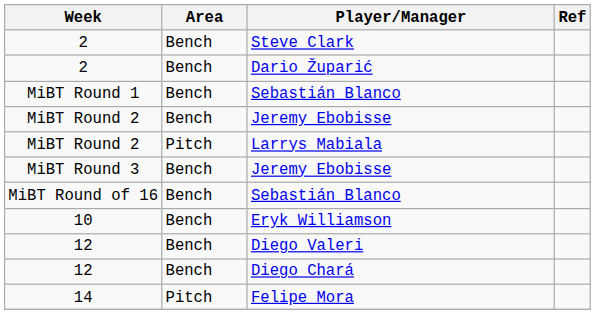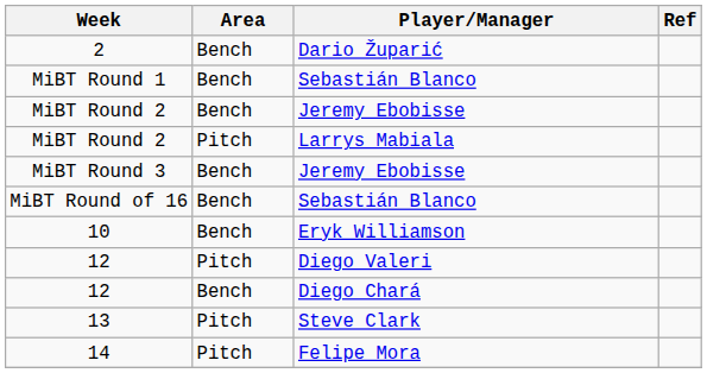 <table class=wikitable>
 <tr>
 <th>Week</th>
 <th style="width:65px;">Area</th>
 <th style="width:250px;">Player/Manager</th>
 <th>Ref</th>
-</tr>
-<tr>
-<td align=center>2</td>
-<td>Bench</td>
-<td> <a href='#'>Steve Clark</a></td>
-<td></td>
 </tr>
 <tr>
 <td align=center>2</td>
 <td>Bench</td>
 <td> <a href='#'>Dario Župarić</a></td>
 <td></td>
 </tr>
 <tr>
 <td align=center>MiBT Round 1</td>
 <td>Bench</td>
 <td> <a href='#'>Sebastián Blanco</a></td>
 <td></td>
 </tr>
 <tr>
 <td align=center>MiBT Round 2</td>
 <td>Bench</td>
 <td> <a href='#'>Jeremy Ebobisse</a></td>
 <td></td>
 </tr>
 <tr>
 <td align=center>MiBT Round 2</td>
 <td>Pitch</td>
 <td> <a href='#'>Larrys Mabiala</a></td>
 <td></td>
 </tr>
 <tr>
 <td align=center>MiBT Round 3</td>
 <td>Bench</td>
 <td> <a href='#'>Jeremy Ebobisse</a></td>
 <td></td>
 </tr>
 <tr>
 <td align=center>MiBT Round of 16</td>
 <td>Bench</td>
 <td> <a href='#'>Sebastián Blanco</a></td>
 <td></td>
 </tr>
 <tr>
 <td align=center>10</td>
 <td>Bench</td>
 <td> <a href='#'>Eryk Williamson</a></td>
 <td></td>
 </tr>
 <tr>
 <td align=center>12</td>
-<td>Bench</td>
+<td>Pitch</td>
 <td> <a href='#'>Diego Valeri</a></td>
 <td></td>
 </tr>
 <tr>
 <td align=center>12</td>
 <td>Bench</td>
 <td> <a href='#'>Diego Chará</a></td>
+<td></td>
+</tr>
+<tr>
+<td align=center>13</td>
+<td>Pitch</td>
+<td> <a href='#'>Steve Clark</a></td>
 <td></td>
 </tr>
 <tr>
 <td align=center>14</td>
 <td>Pitch</td>
 <td> <a href='#'>Felipe Mora</a></td>
 <td></td>
 </tr>
 <tr>
 </tr>
 </table>
